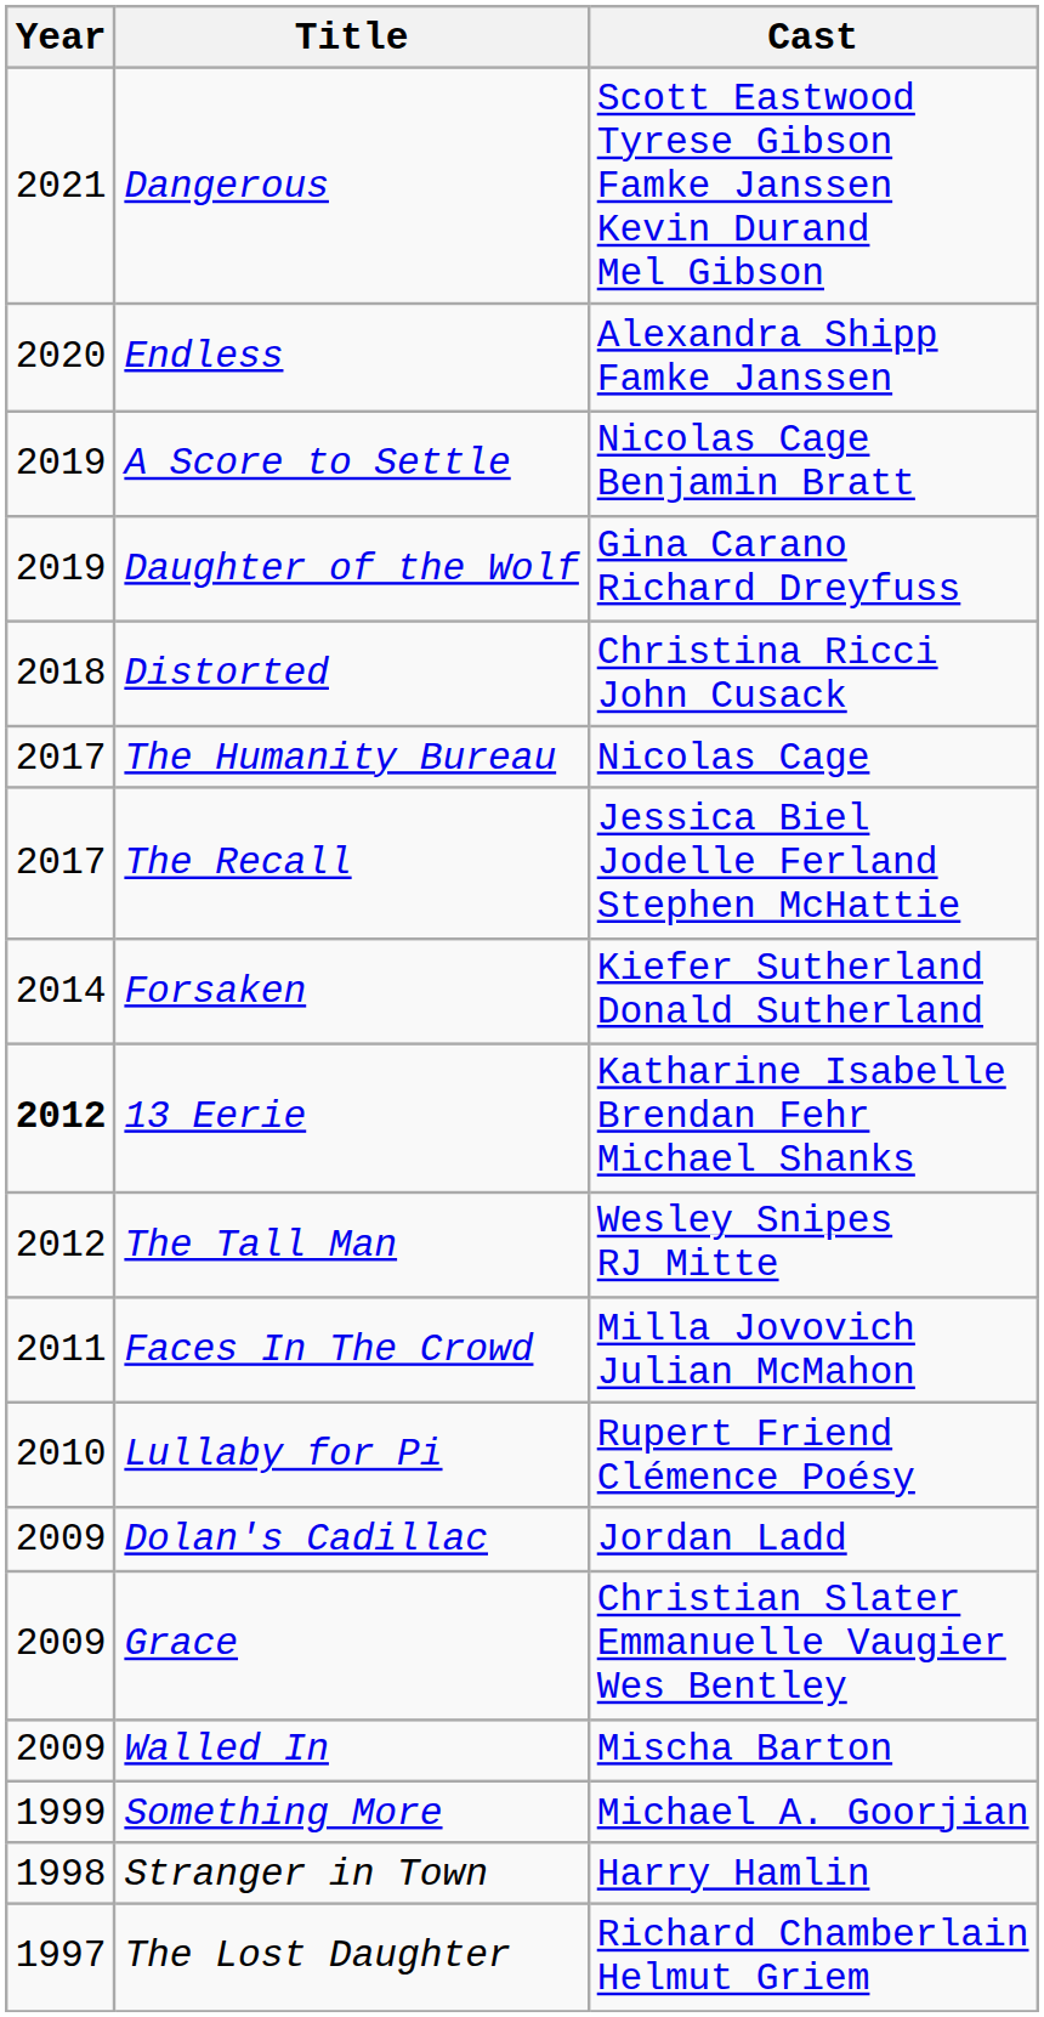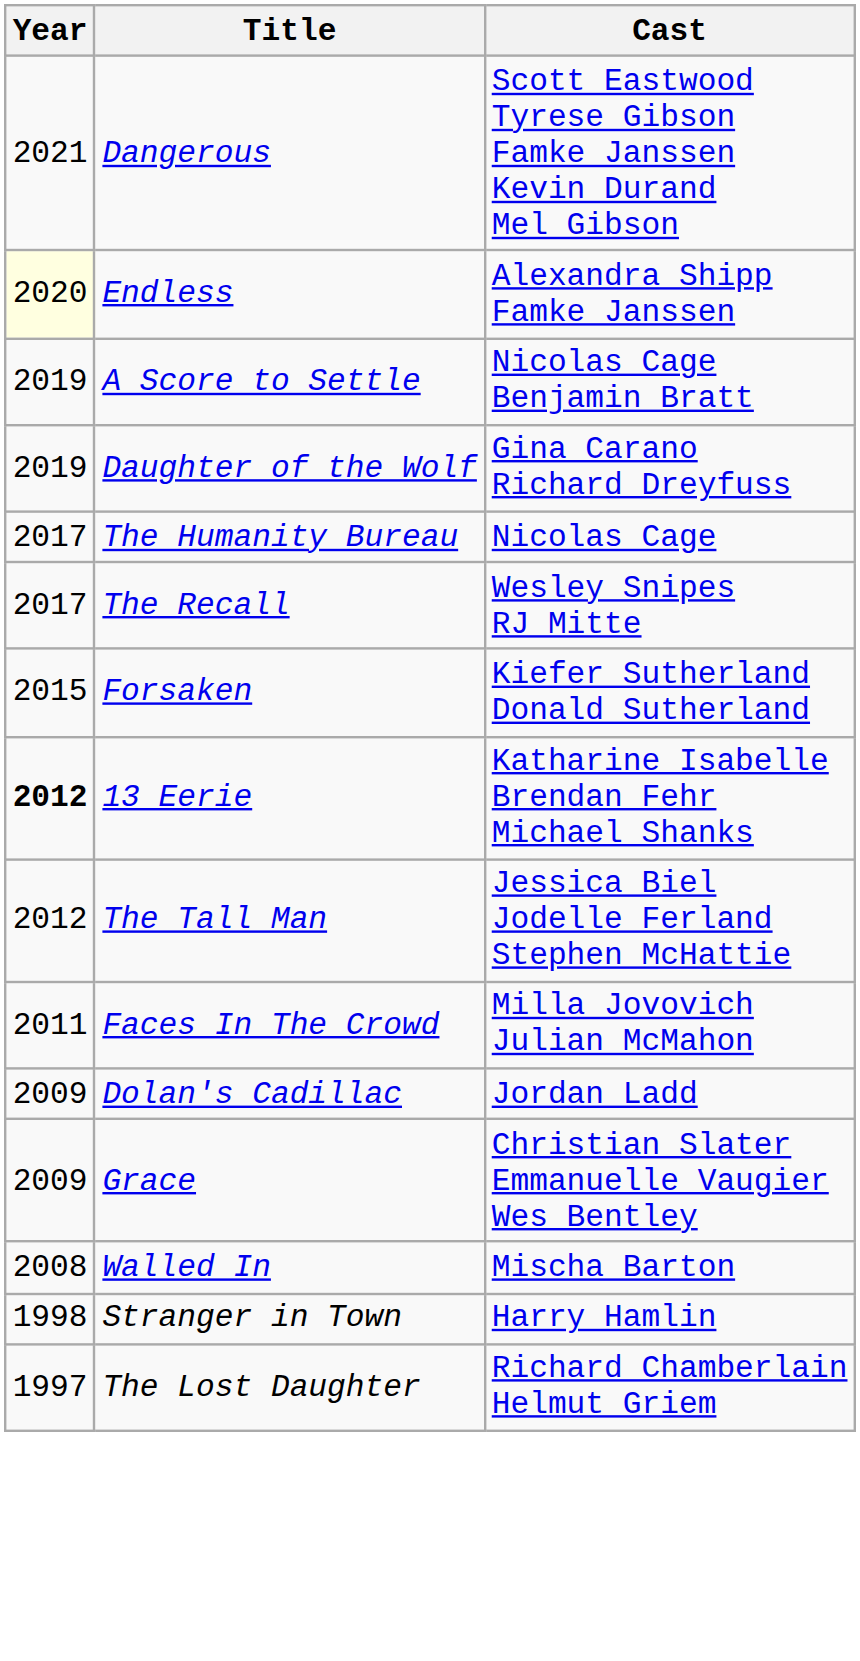 <table class="wikitable">
 <tr>
 <th>Year</th>
 <th>Title</th>
 <th>Cast</th>
 </tr>
 <tr>
 <td>2021</td>
 <td><em><a href='#'>Dangerous</a></em></td>
 <td><a href='#'>Scott Eastwood</a><br><a href='#'>Tyrese Gibson</a><br><a href='#'>Famke Janssen</a><br><a href='#'>Kevin Durand</a><br><a href='#'>Mel Gibson</a></td>
 </tr>
 <tr>
-<td>2020</td>
+<td style="background: lightyellow;">2020</td>
 <td><em><a href='#'>Endless</a></em></td>
 <td><a href='#'>Alexandra Shipp</a><br><a href='#'>Famke Janssen</a></td>
 </tr>
 <tr>
 <td>2019</td>
 <td><em><a href='#'>A Score to Settle</a></em></td>
 <td><a href='#'>Nicolas Cage</a><br> <a href='#'>Benjamin Bratt</a></td>
 </tr>
 <tr>
 <td>2019</td>
 <td><em><a href='#'>Daughter of the Wolf</a> </em></td>
 <td><a href='#'>Gina Carano</a><br><a href='#'>Richard Dreyfuss</a></td>
 </tr>
 <tr>
-<td>2018</td>
-<td><em><a href='#'>Distorted</a></em></td>
-<td><a href='#'>Christina Ricci</a><br><a href='#'>John Cusack</a></td>
-</tr>
-<tr>
 <td>2017</td>
 <td><em><a href='#'>The Humanity Bureau</a></em></td>
 <td><a href='#'>Nicolas Cage</a></td>
 </tr>
 <tr>
 <td>2017</td>
 <td><em><a href='#'>The Recall</a></em></td>
-<td><a href='#'>Jessica Biel</a><br><a href='#'>Jodelle Ferland</a><br><a href='#'>Stephen McHattie</a></td>
+<td><a href='#'>Wesley Snipes</a><br><a href='#'>RJ Mitte</a></td>
 </tr>
 <tr>
-<td>2014</td>
+<td>2015</td>
 <td><em><a href='#'>Forsaken</a></em></td>
 <td><a href='#'>Kiefer Sutherland</a><br><a href='#'>Donald Sutherland</a></td>
 </tr>
 <tr>
 <td><strong>2012</strong></td>
 <td><em><a href='#'>13 Eerie</a></em></td>
 <td><a href='#'>Katharine Isabelle</a> <br> <a href='#'>Brendan Fehr</a> <br><a href='#'>Michael Shanks</a></td>
 </tr>
 <tr>
 <td>2012</td>
 <td><em><a href='#'>The Tall Man</a></em></td>
-<td><a href='#'>Wesley Snipes</a><br><a href='#'>RJ Mitte</a></td>
+<td><a href='#'>Jessica Biel</a><br><a href='#'>Jodelle Ferland</a><br><a href='#'>Stephen McHattie</a></td>
 </tr>
 <tr>
 <td>2011</td>
 <td><em><a href='#'>Faces In The Crowd</a></em></td>
 <td><a href='#'>Milla Jovovich</a><br><a href='#'>Julian McMahon</a></td>
-</tr>
-<tr>
-<td>2010</td>
-<td><em><a href='#'>Lullaby for Pi</a></em></td>
-<td><a href='#'>Rupert Friend</a><br> <a href='#'>Clémence Poésy</a></td>
 </tr>
 <tr>
 <td>2009</td>
 <td><em><a href='#'>Dolan's Cadillac</a></em></td>
 <td><a href='#'>Jordan Ladd</a></td>
 </tr>
 <tr>
 <td>2009</td>
 <td><em><a href='#'>Grace</a></em></td>
 <td><a href='#'>Christian Slater</a><br><a href='#'>Emmanuelle Vaugier</a><br><a href='#'>Wes Bentley</a></td>
 </tr>
 <tr>
-<td>2009</td>
+<td>2008</td>
 <td><em><a href='#'>Walled In</a></em></td>
 <td><a href='#'>Mischa Barton</a></td>
-</tr>
-<tr>
-<td>1999</td>
-<td><em><a href='#'>Something More</a></em></td>
-<td><a href='#'>Michael A. Goorjian</a></td>
 </tr>
 <tr>
 <td>1998</td>
 <td><em>Stranger in Town</em></td>
 <td><a href='#'>Harry Hamlin</a></td>
 </tr>
 <tr>
 <td>1997</td>
 <td><em>The Lost Daughter</em></td>
 <td><a href='#'>Richard Chamberlain</a><br><a href='#'>Helmut Griem</a></td>
 </tr>
 </table>
